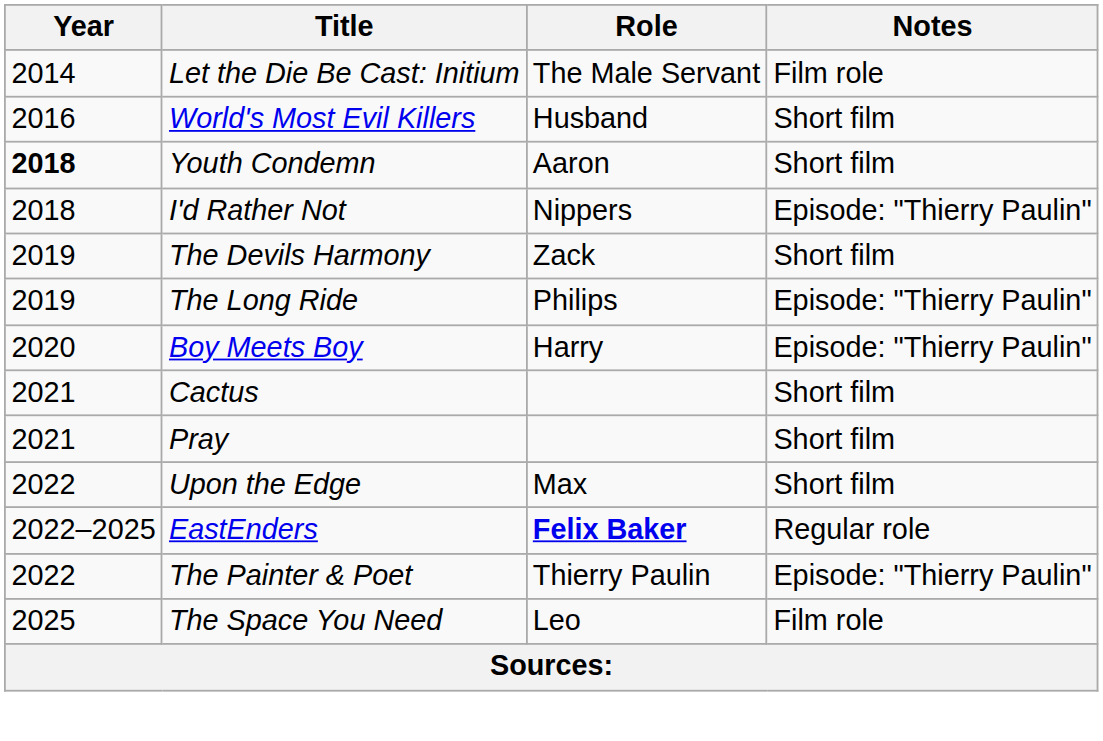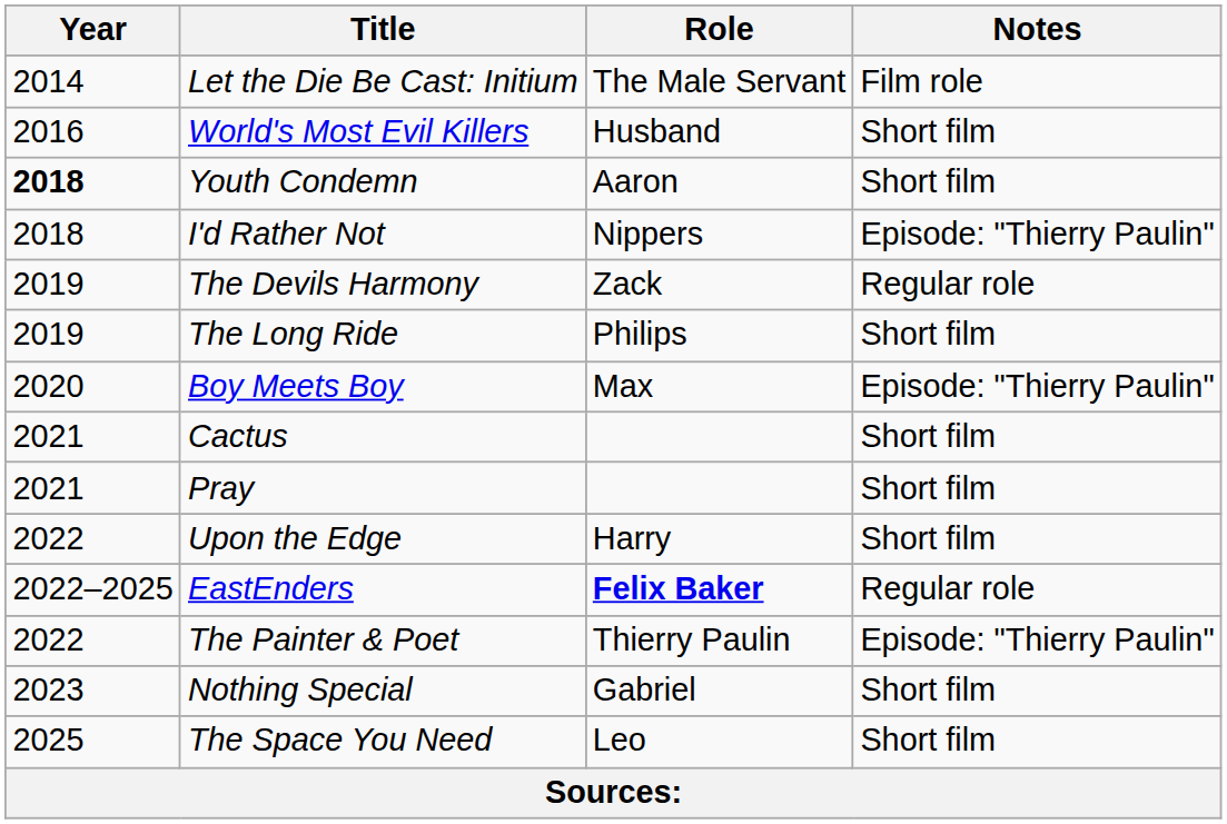 <table class="wikitable sortable">
 <tr>
 <th>Year</th>
 <th>Title</th>
 <th>Role</th>
 <th>Notes</th>
 </tr>
 <tr>
 <td>2014</td>
 <td><em>Let the Die Be Cast: Initium</em></td>
 <td>The Male Servant</td>
 <td>Film role</td>
 </tr>
 <tr>
 <td>2016</td>
 <td><em><a href='#'>World's Most Evil Killers</a></em></td>
 <td>Husband</td>
 <td>Short film</td>
 </tr>
 <tr>
 <td><strong>2018</strong></td>
 <td><em>Youth Condemn</em></td>
 <td>Aaron</td>
 <td>Short film</td>
 </tr>
 <tr>
 <td>2018</td>
 <td><em>I'd Rather Not</em></td>
 <td>Nippers</td>
 <td>Episode: "Thierry Paulin"</td>
 </tr>
 <tr>
 <td>2019</td>
 <td><em>The Devils Harmony</em></td>
 <td>Zack</td>
-<td>Short film</td>
+<td>Regular role</td>
 </tr>
 <tr>
 <td>2019</td>
 <td><em>The Long Ride</em></td>
 <td>Philips</td>
-<td>Episode: "Thierry Paulin"</td>
+<td>Short film</td>
 </tr>
 <tr>
 <td>2020</td>
 <td><em><a href='#'>Boy Meets Boy</a></em></td>
-<td>Harry</td>
+<td>Max</td>
 <td>Episode: "Thierry Paulin"</td>
 </tr>
 <tr>
 <td>2021</td>
 <td><em>Cactus</em></td>
 <td></td>
 <td>Short film</td>
 </tr>
 <tr>
 <td>2021</td>
 <td><em>Pray</em></td>
 <td></td>
 <td>Short film</td>
 </tr>
 <tr>
 <td>2022</td>
 <td><em>Upon the Edge</em></td>
-<td>Max</td>
+<td>Harry</td>
 <td>Short film</td>
 </tr>
 <tr>
 <td>2022–2025</td>
 <td><em><a href='#'>EastEnders</a></em></td>
 <td><strong><a href='#'>Felix Baker</a></strong></td>
 <td>Regular role</td>
 </tr>
 <tr>
 <td>2022</td>
 <td><em>The Painter & Poet</em></td>
 <td>Thierry Paulin</td>
 <td>Episode: "Thierry Paulin"</td>
 </tr>
 <tr>
+<td>2023</td>
+<td><em>Nothing Special</em></td>
+<td>Gabriel</td>
+<td>Short film</td>
+</tr>
+<tr>
 <td>2025</td>
 <td><em>The Space You Need</em></td>
 <td>Leo</td>
-<td>Film role</td>
+<td>Short film</td>
 </tr>
 <tr>
 <th colspan="4"><strong>Sources</strong>: </th>
 </tr>
 </table>
